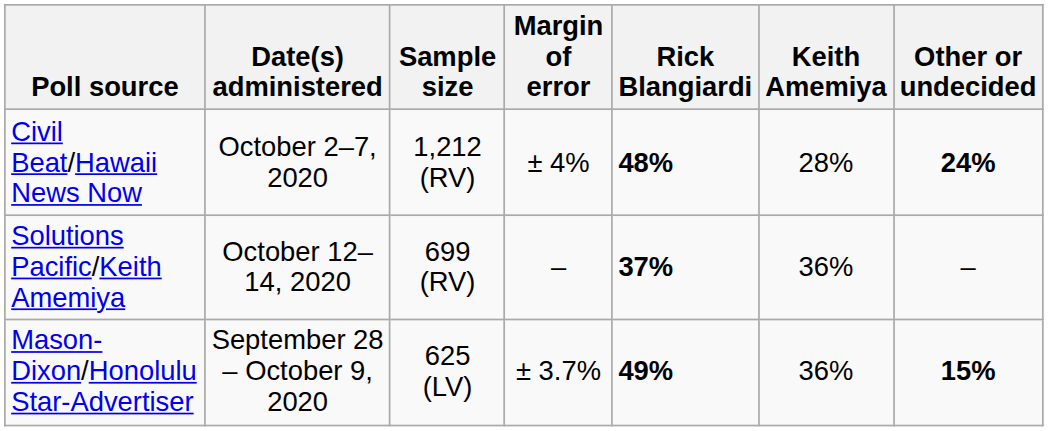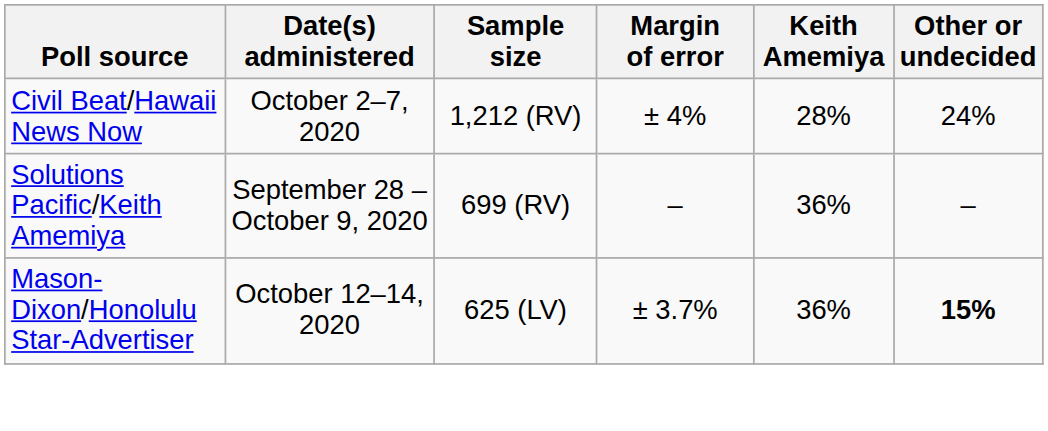 <table class="wikitable">
 <tr valign= bottom>
 <th style="width:145px;">Poll source</th>
 <th style="width:145px;">Date(s)<br>administered</th>
 <th style="width:145px;">Sample<br>size</th>
 <th style="width:145px;">Margin<br>of error</th>
-<th style="width:80px;">Rick<br>Blangiardi</th>
 <th style="width:80px;">Keith<br>Amemiya</th>
 <th>Other or undecided</th>
 </tr>
 <tr>
 <td><a href='#'>Civil Beat</a>/<a href='#'>Hawaii News Now</a></td>
 <td align=center>October 2–7, 2020</td>
 <td align=center>1,212 (RV)</td>
 <td align=center>± 4%</td>
-<td><strong>48%</strong></td>
 <td align=center>28%</td>
-<td align=center><strong>24%</strong></td>
+<td align=center>24%</td>
 </tr>
 <tr>
 <td><a href='#'>Solutions Pacific</a>/<a href='#'>Keith Amemiya</a></td>
-<td align=center>October 12–14, 2020</td>
+<td align=center>September 28 – October 9, 2020</td>
 <td align=center>699 (RV)</td>
 <td align=center>–</td>
-<td><strong>37%</strong></td>
 <td align=center>36%</td>
 <td align=center>–</td>
 </tr>
 <tr>
 <td><a href='#'>Mason-Dixon</a>/<a href='#'>Honolulu Star-Advertiser</a></td>
-<td align=center>September 28 – October 9, 2020</td>
+<td align=center>October 12–14, 2020</td>
 <td align=center>625 (LV)</td>
 <td align=center>± 3.7%</td>
-<td><strong>49%</strong></td>
 <td align=center>36%</td>
 <td align=center><strong>15%</strong></td>
 </tr>
 </table>
